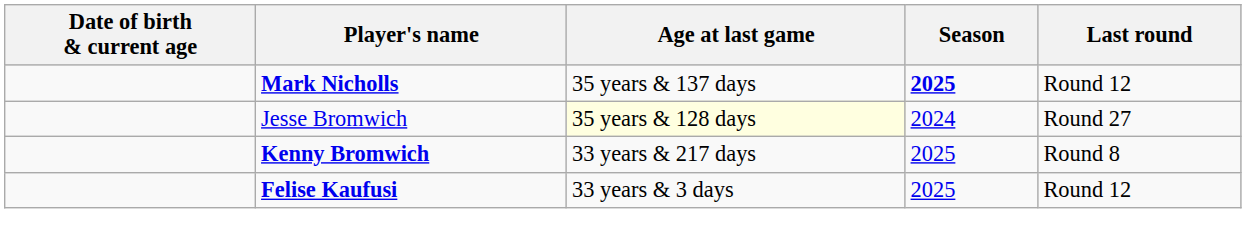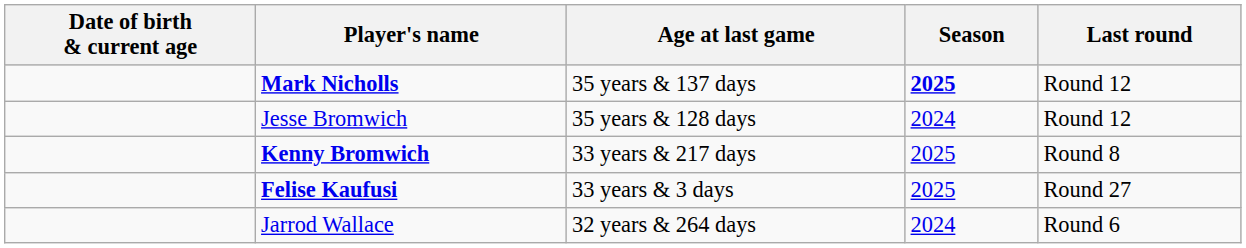 <table class="wikitable" style="width:100%;">
 <tr>
 <th>Date of birth<br>& current age</th>
 <th>Player's name</th>
 <th>Age at last game</th>
 <th>Season</th>
 <th>Last round</th>
 </tr>
 <tr>
 <td></td>
 <td><a href='#'><strong>Mark Nicholls</strong></a></td>
 <td>35 years & 137 days</td>
 <td><strong><a href='#'>2025</a></strong></td>
 <td>Round 12</td>
 </tr>
 <tr>
 <td></td>
 <td><a href='#'>Jesse Bromwich</a></td>
-<td style="background: lightyellow;">35 years & 128 days</td>
+<td>35 years & 128 days</td>
 <td><a href='#'>2024</a></td>
-<td>Round 27</td>
+<td>Round 12</td>
 </tr>
 <tr>
 <td></td>
 <td><strong><a href='#'>Kenny Bromwich</a></strong></td>
 <td>33 years & 217 days</td>
 <td><a href='#'>2025</a></td>
 <td>Round 8</td>
 </tr>
 <tr>
 <td></td>
 <td><strong><a href='#'>Felise Kaufusi</a></strong></td>
 <td>33 years & 3 days</td>
 <td><a href='#'>2025</a></td>
-<td>Round 12</td>
+<td>Round 27</td>
+</tr>
+<tr>
+<td></td>
+<td><a href='#'>Jarrod Wallace</a></td>
+<td>32 years & 264 days</td>
+<td><a href='#'>2024</a></td>
+<td>Round 6</td>
 </tr>
 </table>
